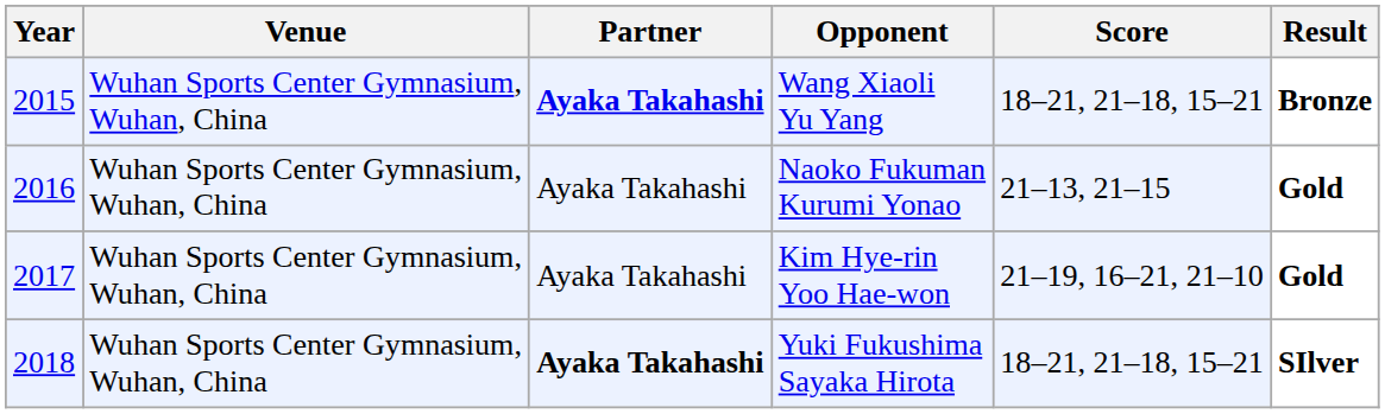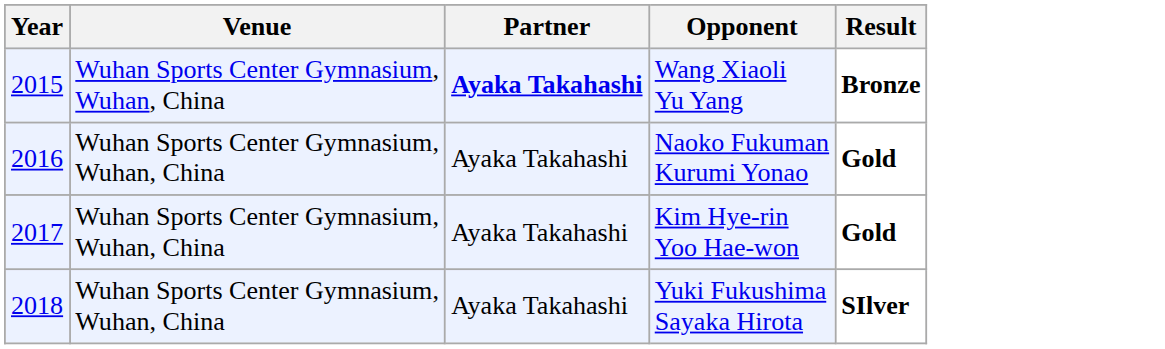 <table class="sortable wikitable" style="font-size: 90%">
 <tr>
 <th>Year</th>
 <th>Venue</th>
 <th>Partner</th>
 <th>Opponent</th>
-<th>Score</th>
 <th>Result</th>
 </tr>
 <tr style="background:#ECF2FF">
 <td align="center"><a href='#'>2015</a></td>
 <td align="left"><a href='#'>Wuhan Sports Center Gymnasium</a>,<br><a href='#'>Wuhan</a>, China</td>
 <td align="left"><strong> <a href='#'>Ayaka Takahashi</a></strong></td>
 <td align="left"> <a href='#'>Wang Xiaoli</a> <br>  <a href='#'>Yu Yang</a></td>
-<td align="left">18–21, 21–18, 15–21</td>
 <td style="text-align:left; background:white"> <strong>Bronze</strong></td>
 </tr>
 <tr style="background:#ECF2FF">
 <td align="center"><a href='#'>2016</a></td>
 <td align="left">Wuhan Sports Center Gymnasium,<br>Wuhan, China</td>
 <td align="left"> Ayaka Takahashi</td>
 <td align="left"> <a href='#'>Naoko Fukuman</a> <br>  <a href='#'>Kurumi Yonao</a></td>
-<td align="left">21–13, 21–15</td>
 <td style="text-align:left; background:white"> <strong>Gold</strong></td>
 </tr>
 <tr style="background:#ECF2FF">
 <td align="center"><a href='#'>2017</a></td>
 <td align="left">Wuhan Sports Center Gymnasium,<br>Wuhan, China</td>
 <td align="left"> Ayaka Takahashi</td>
 <td align="left"> <a href='#'>Kim Hye-rin</a> <br>  <a href='#'>Yoo Hae-won</a></td>
-<td align="left">21–19, 16–21, 21–10</td>
 <td style="text-align:left; background:white"> <strong>Gold</strong></td>
 </tr>
 <tr style="background:#ECF2FF">
 <td align="center"><a href='#'>2018</a></td>
 <td align="left">Wuhan Sports Center Gymnasium,<br>Wuhan, China</td>
-<td align="left"><strong> Ayaka Takahashi</strong></td>
+<td align="left"> Ayaka Takahashi</td>
 <td align="left"> <a href='#'>Yuki Fukushima</a> <br>  <a href='#'>Sayaka Hirota</a></td>
-<td align="left">18–21, 21–18, 15–21</td>
 <td style="text-align:left; background:white"> <strong>SIlver</strong></td>
 </tr>
 </table>
